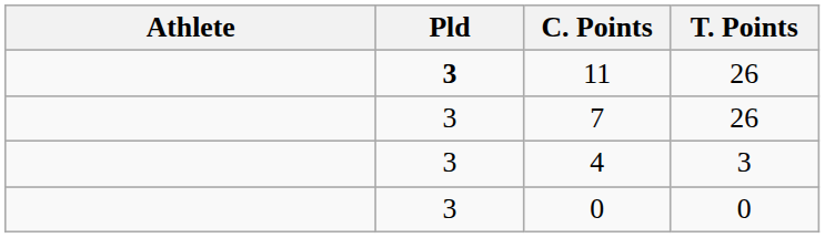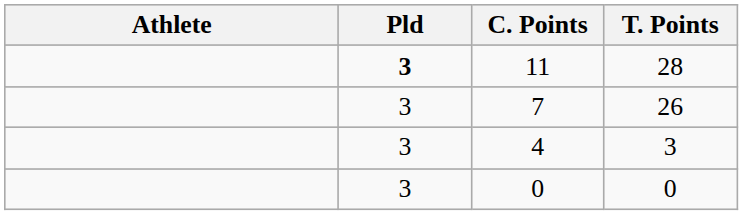 <table class="wikitable" style="text-align:center">
 <tr>
 <th width=200>Athlete</th>
 <th width=75>Pld</th>
 <th width=75>C. Points</th>
 <th width=75>T. Points</th>
 </tr>
 <tr>
 <td style="text-align:left"></td>
 <td><strong>3</strong></td>
 <td>11</td>
-<td>26</td>
+<td>28</td>
 </tr>
 <tr>
 <td style="text-align:left"></td>
 <td>3</td>
 <td>7</td>
 <td>26</td>
 </tr>
 <tr>
 <td style="text-align:left"></td>
 <td>3</td>
 <td>4</td>
 <td>3</td>
 </tr>
 <tr>
 <td style="text-align:left"></td>
 <td>3</td>
 <td>0</td>
 <td>0</td>
 </tr>
 </table>
